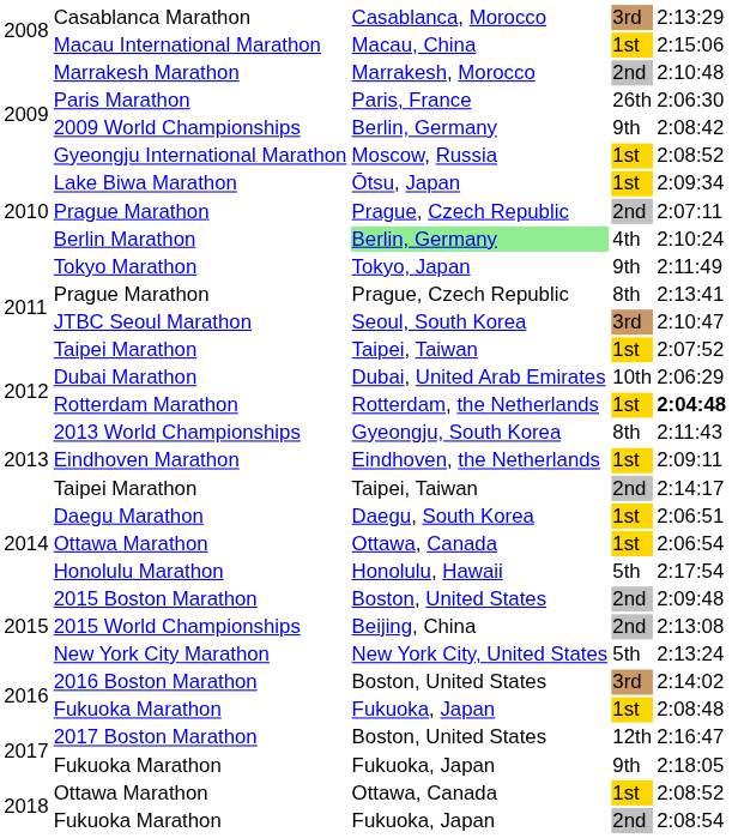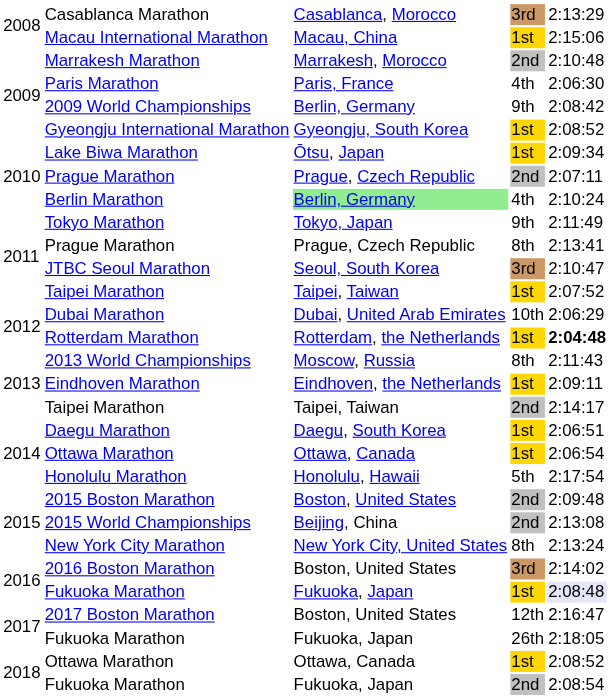 <table>
 <tr>
 <td rowspan=2>2008</td>
 <td>Casablanca Marathon</td>
 <td><a href='#'>Casablanca</a>, <a href='#'>Morocco</a></td>
 <td bgcolor="cc9966">3rd</td>
 <td>2:13:29</td>
 </tr>
 <tr>
 <td><a href='#'>Macau International Marathon</a></td>
 <td><a href='#'>Macau, China</a></td>
 <td bgcolor="gold">1st</td>
 <td>2:15:06</td>
 </tr>
 <tr>
 <td rowspan=4>2009</td>
 <td><a href='#'>Marrakesh Marathon</a></td>
 <td><a href='#'>Marrakesh</a>, <a href='#'>Morocco</a></td>
 <td bgcolor="silver">2nd</td>
 <td>2:10:48</td>
 </tr>
 <tr>
 <td><a href='#'>Paris Marathon</a></td>
 <td><a href='#'>Paris, France</a></td>
-<td>26th</td>
+<td>4th</td>
 <td>2:06:30</td>
 </tr>
 <tr>
 <td><a href='#'>2009 World Championships</a></td>
 <td><a href='#'>Berlin, Germany</a></td>
 <td>9th</td>
 <td>2:08:42</td>
 </tr>
 <tr>
 <td><a href='#'>Gyeongju International Marathon</a></td>
-<td><a href='#'>Moscow</a>, <a href='#'>Russia</a></td>
+<td><a href='#'>Gyeongju, South Korea</a></td>
 <td bgcolor="gold">1st</td>
 <td>2:08:52</td>
 </tr>
 <tr>
 <td rowspan=3>2010</td>
 <td><a href='#'>Lake Biwa Marathon</a></td>
 <td><a href='#'>Ōtsu</a>, <a href='#'>Japan</a></td>
 <td bgcolor="gold">1st</td>
 <td>2:09:34</td>
 </tr>
 <tr>
 <td><a href='#'>Prague Marathon</a></td>
 <td><a href='#'>Prague</a>, <a href='#'>Czech Republic</a></td>
 <td bgcolor="silver">2nd</td>
 <td>2:07:11</td>
 </tr>
 <tr>
 <td><a href='#'>Berlin Marathon</a></td>
 <td style="background: lightgreen;"><a href='#'>Berlin, Germany</a></td>
 <td>4th</td>
 <td>2:10:24</td>
 </tr>
 <tr>
 <td rowspan=4>2011</td>
 <td><a href='#'>Tokyo Marathon</a></td>
 <td><a href='#'>Tokyo, Japan</a></td>
 <td>9th</td>
 <td>2:11:49</td>
 </tr>
 <tr>
 <td>Prague Marathon</td>
 <td>Prague, Czech Republic</td>
 <td>8th</td>
 <td>2:13:41</td>
 </tr>
 <tr>
 <td><a href='#'>JTBC Seoul Marathon</a></td>
 <td><a href='#'>Seoul, South Korea</a></td>
 <td bgcolor="cc9966">3rd</td>
 <td>2:10:47</td>
 </tr>
 <tr>
 <td><a href='#'>Taipei Marathon</a></td>
 <td><a href='#'>Taipei</a>, <a href='#'>Taiwan</a></td>
 <td bgcolor="gold">1st</td>
 <td>2:07:52</td>
 </tr>
 <tr>
 <td rowspan=2>2012</td>
 <td><a href='#'>Dubai Marathon</a></td>
 <td><a href='#'>Dubai</a>, <a href='#'>United Arab Emirates</a></td>
 <td>10th</td>
 <td>2:06:29</td>
 </tr>
 <tr>
 <td><a href='#'>Rotterdam Marathon</a></td>
 <td><a href='#'>Rotterdam</a>, <a href='#'>the Netherlands</a></td>
 <td bgcolor="gold">1st</td>
 <td><strong>2:04:48</strong></td>
 </tr>
 <tr>
 <td rowspan=3>2013</td>
 <td><a href='#'>2013 World Championships</a></td>
-<td><a href='#'>Gyeongju, South Korea</a></td>
+<td><a href='#'>Moscow</a>, <a href='#'>Russia</a></td>
 <td>8th</td>
 <td>2:11:43</td>
 </tr>
 <tr>
 <td><a href='#'>Eindhoven Marathon</a></td>
 <td><a href='#'>Eindhoven</a>, <a href='#'>the Netherlands</a></td>
 <td bgcolor="gold">1st</td>
 <td>2:09:11</td>
 </tr>
 <tr>
 <td>Taipei Marathon</td>
 <td>Taipei, Taiwan</td>
 <td bgcolor="silver">2nd</td>
 <td>2:14:17</td>
 </tr>
 <tr>
 <td rowspan=3>2014</td>
 <td><a href='#'>Daegu Marathon</a></td>
 <td><a href='#'>Daegu</a>, <a href='#'>South Korea</a></td>
 <td bgcolor="gold">1st</td>
 <td>2:06:51</td>
 </tr>
 <tr>
 <td><a href='#'>Ottawa Marathon</a></td>
 <td><a href='#'>Ottawa</a>, <a href='#'>Canada</a></td>
 <td bgcolor="gold">1st</td>
 <td>2:06:54</td>
 </tr>
 <tr>
 <td><a href='#'>Honolulu Marathon</a></td>
 <td><a href='#'>Honolulu</a>, <a href='#'>Hawaii</a></td>
 <td>5th</td>
 <td>2:17:54</td>
 </tr>
 <tr>
 <td rowspan=3>2015</td>
 <td><a href='#'>2015 Boston Marathon</a></td>
 <td><a href='#'>Boston</a>, <a href='#'>United States</a></td>
 <td bgcolor="silver">2nd</td>
 <td>2:09:48</td>
 </tr>
 <tr>
 <td><a href='#'>2015 World Championships</a></td>
 <td><a href='#'>Beijing</a>, China</td>
 <td bgcolor="silver">2nd</td>
 <td>2:13:08</td>
 </tr>
 <tr>
 <td><a href='#'>New York City Marathon</a></td>
 <td><a href='#'>New York City, United States</a></td>
-<td>5th</td>
+<td>8th</td>
 <td>2:13:24</td>
 </tr>
 <tr>
 <td rowspan=2>2016</td>
 <td><a href='#'>2016 Boston Marathon</a></td>
 <td>Boston, United States</td>
 <td bgcolor="cc9966">3rd</td>
 <td>2:14:02</td>
 </tr>
 <tr>
 <td><a href='#'>Fukuoka Marathon</a></td>
 <td><a href='#'>Fukuoka</a>, <a href='#'>Japan</a></td>
 <td bgcolor="gold">1st</td>
-<td>2:08:48</td>
+<td style="background: lavender;">2:08:48</td>
 </tr>
 <tr>
 <td rowspan=2>2017</td>
 <td><a href='#'>2017 Boston Marathon</a></td>
 <td>Boston, United States</td>
 <td>12th</td>
 <td>2:16:47</td>
 </tr>
 <tr>
 <td>Fukuoka Marathon</td>
 <td>Fukuoka, Japan</td>
-<td>9th</td>
+<td>26th</td>
 <td>2:18:05</td>
 </tr>
 <tr>
 <td rowspan=2>2018</td>
 <td>Ottawa Marathon</td>
 <td>Ottawa, Canada</td>
 <td bgcolor="gold">1st</td>
 <td>2:08:52</td>
 </tr>
 <tr>
 <td>Fukuoka Marathon</td>
 <td>Fukuoka, Japan</td>
 <td bgcolor="silver">2nd</td>
 <td>2:08:54</td>
 </tr>
 </table>
